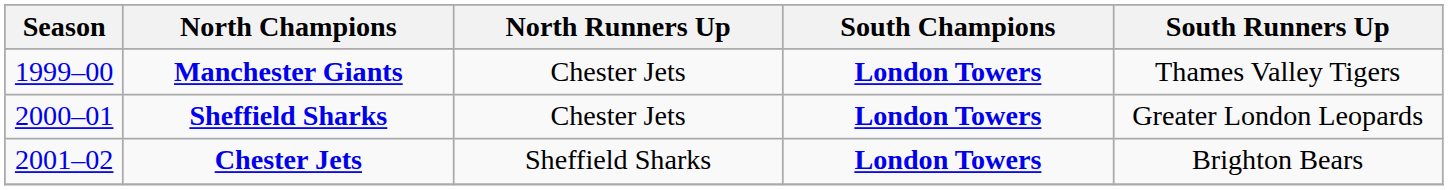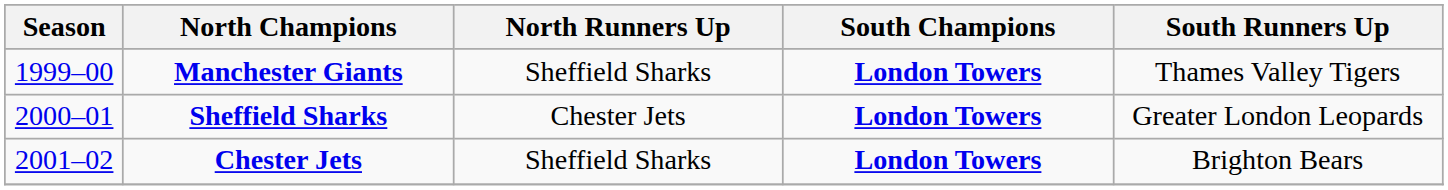 <table class="wikitable" style="text-align:center">
 <tr>
 <th style="width: 60px;">Season</th>
 <th style="width: 180px;">North Champions</th>
 <th style="width: 180px;">North Runners Up</th>
 <th style="width: 180px;">South Champions</th>
 <th style="width: 180px;">South Runners Up</th>
 </tr>
 <tr>
 <td><a href='#'>1999–00</a></td>
 <td><strong><a href='#'>Manchester Giants</a></strong></td>
-<td>Chester Jets</td>
+<td>Sheffield Sharks</td>
 <td><strong><a href='#'>London Towers</a></strong></td>
 <td>Thames Valley Tigers</td>
 </tr>
 <tr>
 <td><a href='#'>2000–01</a></td>
 <td><strong><a href='#'>Sheffield Sharks</a></strong></td>
 <td>Chester Jets</td>
 <td><strong><a href='#'>London Towers</a></strong></td>
 <td>Greater London Leopards</td>
 </tr>
 <tr>
 <td><a href='#'>2001–02</a></td>
 <td><strong><a href='#'>Chester Jets</a></strong></td>
 <td>Sheffield Sharks</td>
 <td><strong><a href='#'>London Towers</a></strong></td>
 <td>Brighton Bears</td>
 </tr>
 <tr>
 </tr>
 </table>
